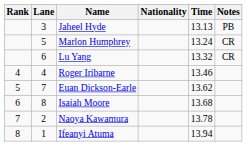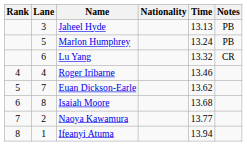 <table class="wikitable sortable" style="text-align:center">
 <tr>
 <th>Rank</th>
 <th>Lane</th>
 <th>Name</th>
 <th>Nationality</th>
 <th>Time</th>
 <th>Notes</th>
 </tr>
 <tr>
 <td></td>
 <td>3</td>
 <td align=left><a href='#'>Jaheel Hyde</a></td>
 <td align=left></td>
 <td>13.13</td>
 <td>PB</td>
 </tr>
 <tr>
 <td></td>
 <td>5</td>
 <td align=left><a href='#'>Marlon Humphrey</a></td>
 <td align=left></td>
 <td>13.24</td>
-<td>CR</td>
+<td>PB</td>
 </tr>
 <tr>
 <td></td>
 <td>6</td>
 <td align=left><a href='#'>Lu Yang</a></td>
 <td align=left></td>
 <td>13.32</td>
 <td>CR</td>
 </tr>
 <tr>
 <td>4</td>
 <td>4</td>
 <td align=left><a href='#'>Roger Iribarne</a></td>
 <td align=left></td>
 <td>13.46</td>
 <td></td>
 </tr>
 <tr>
 <td>5</td>
 <td>7</td>
 <td align=left><a href='#'>Euan Dickson-Earle</a></td>
 <td align=left></td>
 <td>13.62</td>
 <td></td>
 </tr>
 <tr>
 <td>6</td>
 <td>8</td>
 <td align=left><a href='#'>Isaiah Moore</a></td>
 <td align=left></td>
 <td>13.68</td>
 <td></td>
 </tr>
 <tr>
 <td>7</td>
 <td>2</td>
 <td align=left><a href='#'>Naoya Kawamura</a></td>
 <td align=left></td>
-<td>13.78</td>
+<td>13.77</td>
 <td></td>
 </tr>
 <tr>
 <td>8</td>
 <td>1</td>
 <td align=left><a href='#'>Ifeanyi Atuma</a></td>
 <td align=left></td>
 <td>13.94</td>
 <td></td>
 </tr>
 </table>
